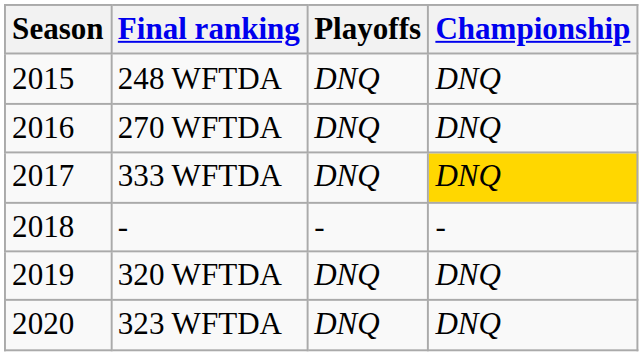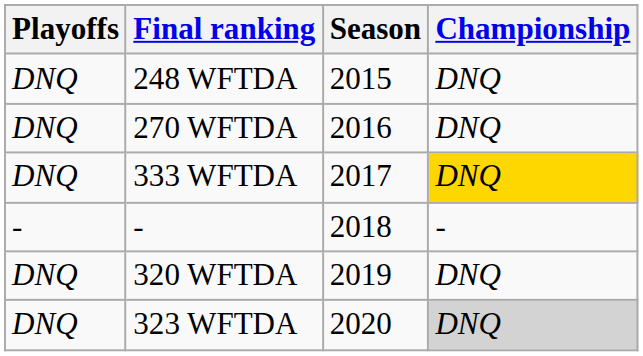 <table class="wikitable sortable">
 <tr>
+<th>Playoffs</th>
+<th><a href='#'>Final ranking</a></th>
 <th>Season</th>
-<th><a href='#'>Final ranking</a></th>
-<th>Playoffs</th>
 <th><a href='#'>Championship</a></th>
 </tr>
 <tr>
+<td><em>DNQ</em></td>
+<td>248 WFTDA</td>
 <td>2015</td>
-<td>248 WFTDA</td>
-<td><em>DNQ</em></td>
 <td><em>DNQ</em></td>
 </tr>
 <tr>
+<td><em>DNQ</em></td>
+<td>270 WFTDA</td>
 <td>2016</td>
-<td>270 WFTDA</td>
-<td><em>DNQ</em></td>
 <td><em>DNQ</em></td>
 </tr>
 <tr>
+<td><em>DNQ</em></td>
+<td>333 WFTDA</td>
 <td>2017</td>
-<td>333 WFTDA</td>
-<td><em>DNQ</em></td>
 <td style="background: gold;"><em>DNQ</em></td>
 </tr>
 <tr>
-<td>2018</td>
 <td>-</td>
 <td>-</td>
+<td>2018</td>
 <td>-</td>
 </tr>
 <tr>
+<td><em>DNQ</em></td>
+<td>320 WFTDA</td>
 <td>2019</td>
-<td>320 WFTDA</td>
-<td><em>DNQ</em></td>
 <td><em>DNQ</em></td>
 </tr>
 <tr>
+<td><em>DNQ</em></td>
+<td>323 WFTDA</td>
 <td>2020</td>
-<td>323 WFTDA</td>
-<td><em>DNQ</em></td>
-<td><em>DNQ</em></td>
+<td style="background: lightgrey;"><em>DNQ</em></td>
 </tr>
 </table>
